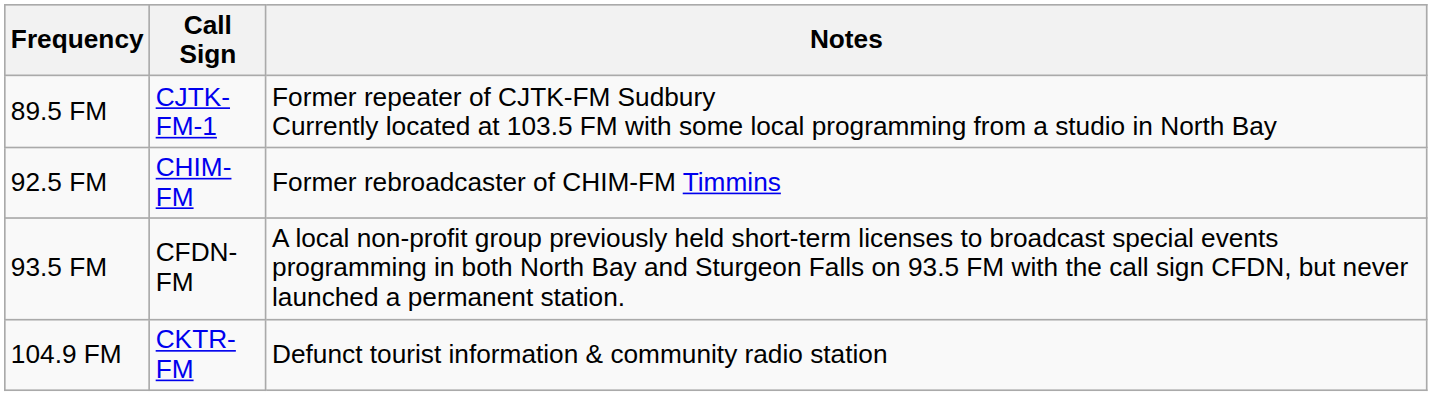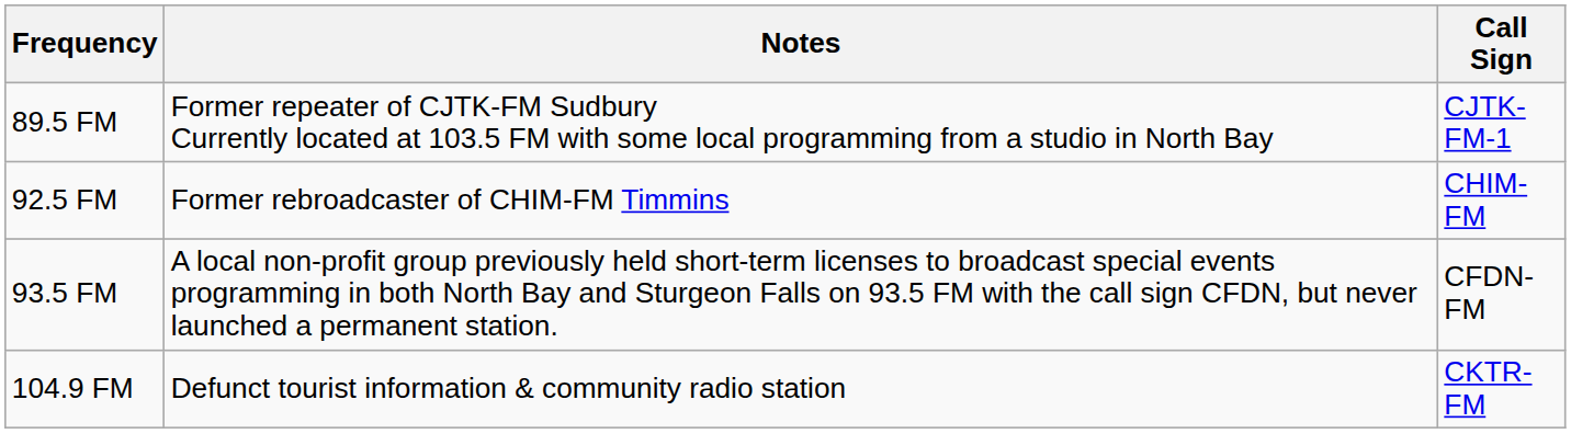 <table class="wikitable sortable mw-collapsible">
 <tr>
 <th>Frequency</th>
+<th>Notes</th>
 <th>Call Sign</th>
-<th>Notes</th>
 </tr>
 <tr>
 <td>89.5 FM</td>
+<td>Former repeater of CJTK-FM Sudbury<br>Currently located at 103.5 FM with some local programming from a studio in North Bay</td>
 <td><a href='#'>CJTK-FM-1</a></td>
-<td>Former repeater of CJTK-FM Sudbury<br>Currently located at 103.5 FM with some local programming from a studio in North Bay</td>
 </tr>
 <tr>
 <td>92.5 FM</td>
+<td>Former rebroadcaster of CHIM-FM <a href='#'>Timmins</a></td>
 <td><a href='#'>CHIM-FM</a></td>
-<td>Former rebroadcaster of CHIM-FM <a href='#'>Timmins</a></td>
 </tr>
 <tr>
 <td>93.5 FM</td>
+<td>A local non-profit group previously held short-term licenses to broadcast special events programming in both North Bay and Sturgeon Falls on 93.5 FM with the call sign CFDN, but never launched a permanent station.</td>
 <td>CFDN-FM</td>
-<td>A local non-profit group previously held short-term licenses to broadcast special events programming in both North Bay and Sturgeon Falls on 93.5 FM with the call sign CFDN, but never launched a permanent station.</td>
 </tr>
 <tr>
 <td>104.9 FM</td>
+<td>Defunct tourist information & community radio station</td>
 <td><a href='#'>CKTR-FM</a></td>
-<td>Defunct tourist information & community radio station</td>
 </tr>
 </table>
